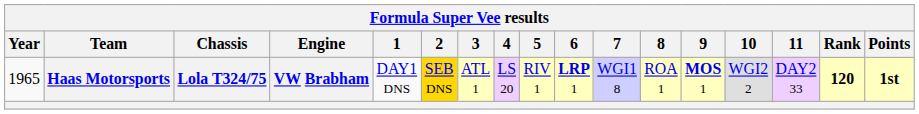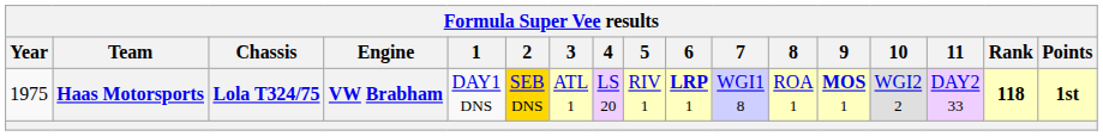 <table class="wikitable" style="text-align:center; font-size:90%">
 <tr>
 <th colspan=45><a href='#'>Formula Super Vee</a> results</th>
 </tr>
 <tr>
 <th>Year</th>
 <th>Team</th>
 <th>Chassis</th>
 <th>Engine</th>
 <th>1</th>
 <th>2</th>
 <th>3</th>
 <th>4</th>
 <th>5</th>
 <th>6</th>
 <th>7</th>
 <th>8</th>
 <th>9</th>
 <th>10</th>
 <th>11</th>
 <th>Rank</th>
 <th>Points</th>
 </tr>
 <tr>
-<td>1965</td>
+<td>1975</td>
 <th><a href='#'>Haas Motorsports</a></th>
 <th><a href='#'>Lola T324/75</a></th>
 <th><a href='#'>VW</a> <a href='#'>Brabham</a></th>
 <td><a href='#'>DAY1</a><br><small>DNS</small></td>
 <td style="background: gold;"><a href='#'>SEB</a><br><small>DNS</small></td>
 <td style="background:#FFFFBF;"><a href='#'>ATL</a><br><small>1</small></td>
 <td style="background:#EFCFFF;"><a href='#'>LS</a><br><small>20</small></td>
 <td style="background:#FFFFBF;"><a href='#'>RIV</a><br><small>1</small></td>
 <td style="background:#FFFFBF;"><strong><a href='#'>LRP</a></strong><br><small>1</small></td>
 <td style="background:#CFCFFF;"><a href='#'>WGI1</a><br><small>8</small></td>
 <td style="background:#FFFFBF;"><a href='#'>ROA</a><br><small>1</small></td>
 <td style="background:#FFFFBF;"><strong><a href='#'>MOS</a></strong><br><small>1</small></td>
 <td style="background:#DFDFDF;"><a href='#'>WGI2</a><br><small>2</small></td>
 <td style="background:#EFCFFF;"><a href='#'>DAY2</a><br><small>33</small></td>
-<td style="background:#FFFFBF;"><strong>120</strong></td>
+<td style="background:#FFFFBF;"><strong>118</strong></td>
 <td style="background:#FFFFBF;"><strong>1st</strong></td>
 </tr>
 <tr>
 <th colspan="17"></th>
 </tr>
 </table>
